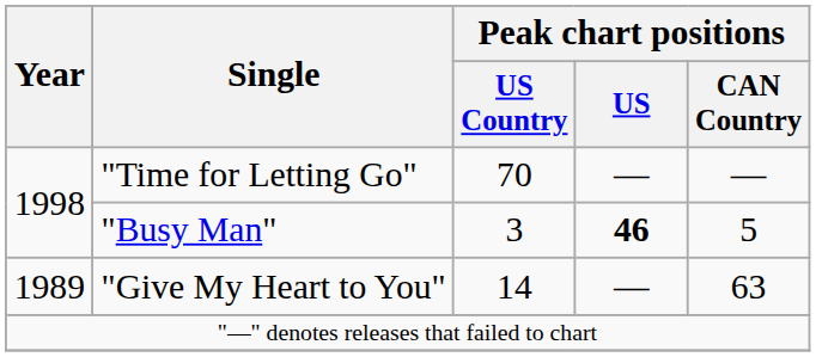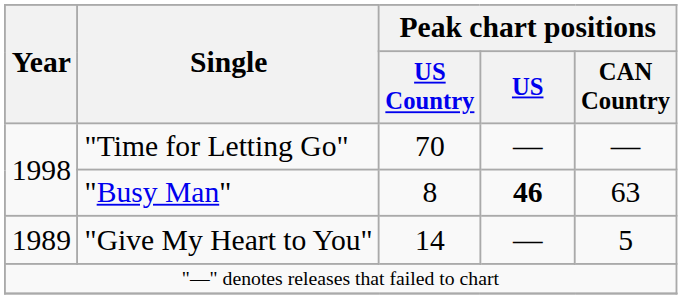 <table class="wikitable" style="text-align:center;">
 <tr>
 <th rowspan="2">Year</th>
 <th rowspan="2">Single</th>
 <th colspan="3">Peak chart positions</th>
 </tr>
 <tr style="font-size:smaller;">
 <th width="45"><a href='#'>US Country</a></th>
 <th width="45"><a href='#'>US</a></th>
 <th width="45">CAN Country</th>
 </tr>
 <tr>
 <td rowspan="2">1998</td>
 <td align="left">"Time for Letting Go"</td>
 <td>70</td>
 <td>—</td>
 <td>—</td>
 </tr>
 <tr>
 <td align="left">"<a href='#'>Busy Man</a>"</td>
-<td>3</td>
+<td>8</td>
 <td><strong>46</strong></td>
-<td>5</td>
+<td>63</td>
 </tr>
 <tr>
 <td>1989</td>
 <td align="left">"Give My Heart to You"</td>
 <td>14</td>
 <td>—</td>
-<td>63</td>
+<td>5</td>
 </tr>
 <tr>
 <td align="center" colspan="10" style="font-size:8pt">"—" denotes releases that failed to chart</td>
 </tr>
 <tr>
 </tr>
 </table>
